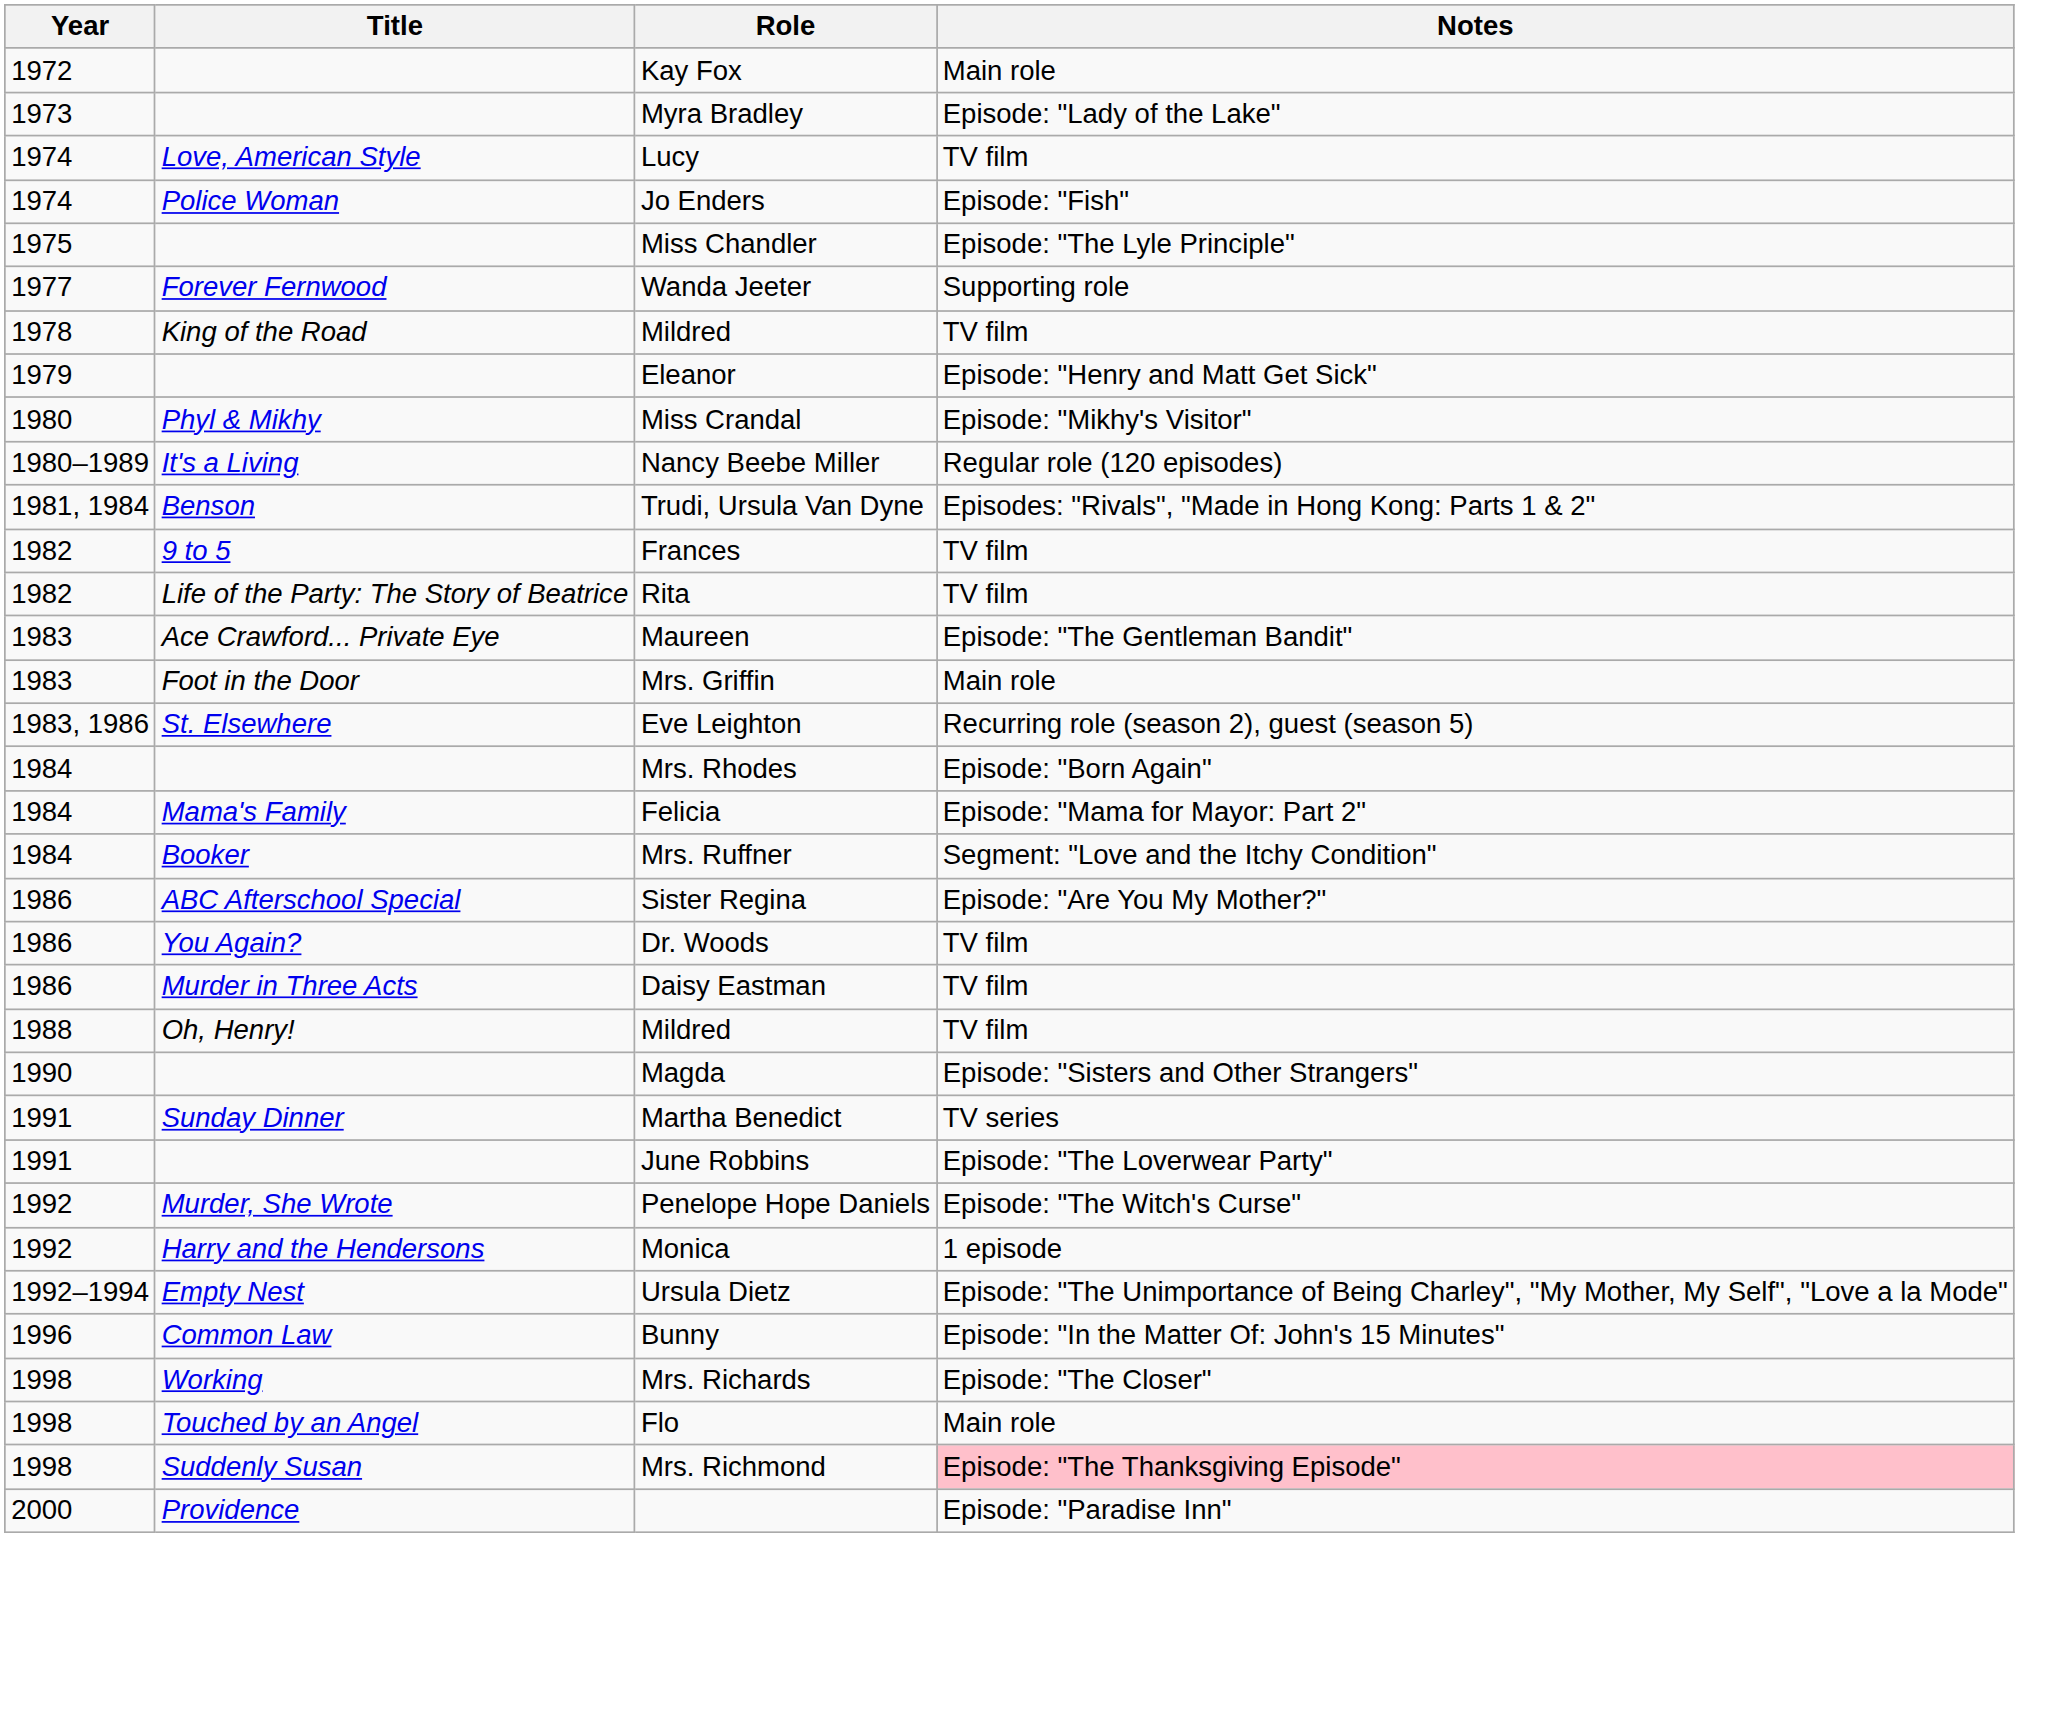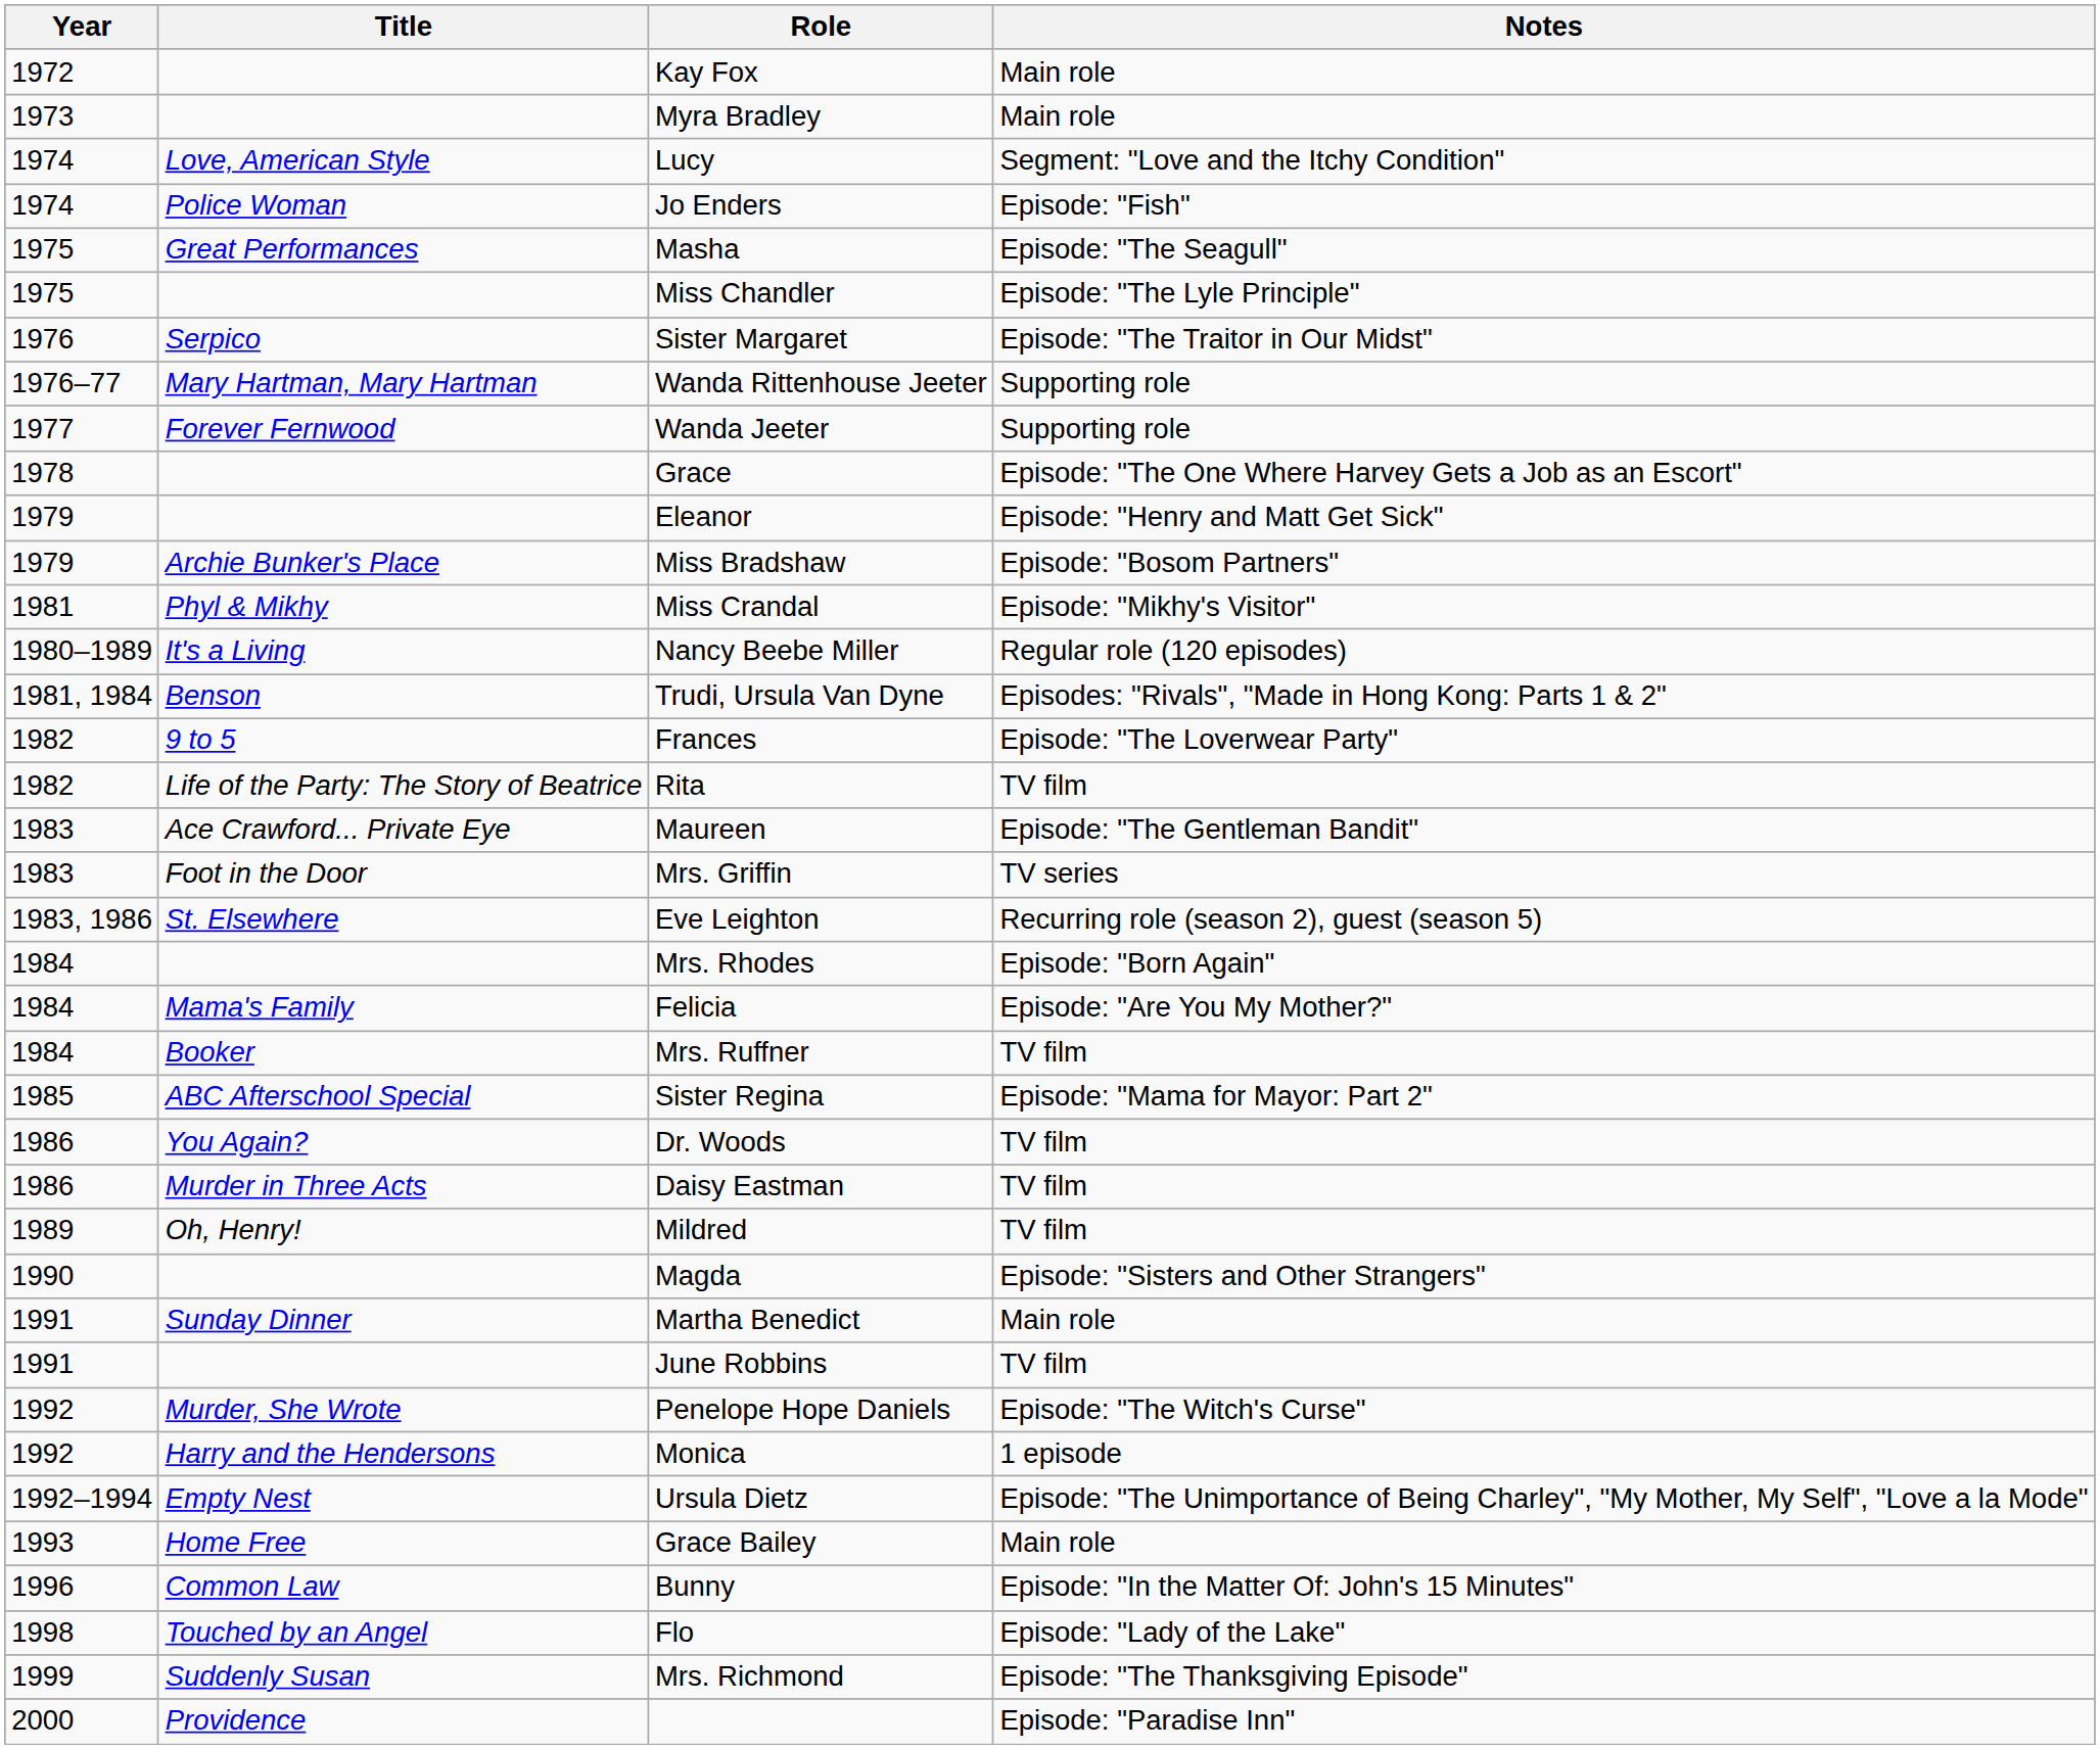 <table class="wikitable sortable">
 <tr>
 <th>Year</th>
 <th>Title</th>
 <th>Role</th>
 <th class="unsortable">Notes</th>
 </tr>
 <tr>
 <td>1972</td>
 <td><em></em></td>
 <td>Kay Fox</td>
 <td>Main role</td>
 </tr>
 <tr>
 <td>1973</td>
 <td><em></em></td>
 <td>Myra Bradley</td>
-<td>Episode: "Lady of the Lake"</td>
+<td>Main role</td>
 </tr>
 <tr>
 <td>1974</td>
 <td><em><a href='#'>Love, American Style</a></em></td>
 <td>Lucy</td>
-<td>TV film</td>
+<td>Segment: "Love and the Itchy Condition"</td>
 </tr>
 <tr>
 <td>1974</td>
 <td><em><a href='#'>Police Woman</a></em></td>
 <td>Jo Enders</td>
 <td>Episode: "Fish"</td>
 </tr>
 <tr>
 <td>1975</td>
+<td><em><a href='#'>Great Performances</a></em></td>
+<td>Masha</td>
+<td>Episode: "The Seagull"</td>
+</tr>
+<tr>
+<td>1975</td>
 <td><em></em></td>
 <td>Miss Chandler</td>
 <td>Episode: "The Lyle Principle"</td>
+</tr>
+<tr>
+<td>1976</td>
+<td><em><a href='#'>Serpico</a></em></td>
+<td>Sister Margaret</td>
+<td>Episode: "The Traitor in Our Midst"</td>
+</tr>
+<tr>
+<td>1976–77</td>
+<td><em><a href='#'>Mary Hartman, Mary Hartman</a></em></td>
+<td>Wanda Rittenhouse Jeeter</td>
+<td>Supporting role</td>
 </tr>
 <tr>
 <td>1977</td>
 <td><em><a href='#'>Forever Fernwood</a></em></td>
 <td>Wanda Jeeter</td>
 <td>Supporting role</td>
 </tr>
 <tr>
 <td>1978</td>
-<td><em>King of the Road</em></td>
-<td>Mildred</td>
-<td>TV film</td>
+<td><em></em></td>
+<td>Grace</td>
+<td>Episode: "The One Where Harvey Gets a Job as an Escort"</td>
 </tr>
 <tr>
 <td>1979</td>
 <td><em></em></td>
 <td>Eleanor</td>
 <td>Episode: "Henry and Matt Get Sick"</td>
 </tr>
 <tr>
-<td>1980</td>
+<td>1979</td>
+<td><em><a href='#'>Archie Bunker's Place</a></em></td>
+<td>Miss Bradshaw</td>
+<td>Episode: "Bosom Partners"</td>
+</tr>
+<tr>
+<td>1981</td>
 <td><em><a href='#'>Phyl & Mikhy</a></em></td>
 <td>Miss Crandal</td>
 <td>Episode: "Mikhy's Visitor"</td>
 </tr>
 <tr>
 <td>1980–1989</td>
 <td><em><a href='#'>It's a Living</a></em></td>
 <td>Nancy Beebe Miller</td>
 <td>Regular role (120 episodes)</td>
 </tr>
 <tr>
 <td>1981, 1984</td>
 <td><em><a href='#'>Benson</a></em></td>
 <td>Trudi, Ursula Van Dyne</td>
 <td>Episodes: "Rivals", "Made in Hong Kong: Parts 1 & 2"</td>
 </tr>
 <tr>
 <td>1982</td>
 <td><em><a href='#'>9 to 5</a></em></td>
 <td>Frances</td>
-<td>TV film</td>
+<td>Episode: "The Loverwear Party"</td>
 </tr>
 <tr>
 <td>1982</td>
 <td><em>Life of the Party: The Story of Beatrice</em></td>
 <td>Rita</td>
 <td>TV film</td>
 </tr>
 <tr>
 <td>1983</td>
 <td><em>Ace Crawford... Private Eye</em></td>
 <td>Maureen</td>
 <td>Episode: "The Gentleman Bandit"</td>
 </tr>
 <tr>
 <td>1983</td>
 <td><em>Foot in the Door</em></td>
 <td>Mrs. Griffin</td>
-<td>Main role</td>
+<td>TV series</td>
 </tr>
 <tr>
 <td>1983, 1986</td>
 <td><em><a href='#'>St. Elsewhere</a></em></td>
 <td>Eve Leighton</td>
 <td>Recurring role (season 2), guest (season 5)</td>
 </tr>
 <tr>
 <td>1984</td>
 <td><em></em></td>
 <td>Mrs. Rhodes</td>
 <td>Episode: "Born Again"</td>
 </tr>
 <tr>
 <td>1984</td>
 <td><em><a href='#'>Mama's Family</a></em></td>
 <td>Felicia</td>
-<td>Episode: "Mama for Mayor: Part 2"</td>
+<td>Episode: "Are You My Mother?"</td>
 </tr>
 <tr>
 <td>1984</td>
 <td><em><a href='#'>Booker</a></em></td>
 <td>Mrs. Ruffner</td>
-<td>Segment: "Love and the Itchy Condition"</td>
+<td>TV film</td>
 </tr>
 <tr>
-<td>1986</td>
+<td>1985</td>
 <td><em><a href='#'>ABC Afterschool Special</a></em></td>
 <td>Sister Regina</td>
-<td>Episode: "Are You My Mother?"</td>
+<td>Episode: "Mama for Mayor: Part 2"</td>
 </tr>
 <tr>
 <td>1986</td>
 <td><em><a href='#'>You Again?</a></em></td>
 <td>Dr. Woods</td>
 <td>TV film</td>
 </tr>
 <tr>
 <td>1986</td>
 <td><em><a href='#'>Murder in Three Acts</a></em></td>
 <td>Daisy Eastman</td>
 <td>TV film</td>
 </tr>
 <tr>
-<td>1988</td>
+<td>1989</td>
 <td><em>Oh, Henry!</em></td>
 <td>Mildred</td>
 <td>TV film</td>
 </tr>
 <tr>
 <td>1990</td>
 <td><em></em></td>
 <td>Magda</td>
 <td>Episode: "Sisters and Other Strangers"</td>
 </tr>
 <tr>
 <td>1991</td>
 <td><em><a href='#'>Sunday Dinner</a></em></td>
 <td>Martha Benedict</td>
-<td>TV series</td>
+<td>Main role</td>
 </tr>
 <tr>
 <td>1991</td>
 <td><em></em></td>
 <td>June Robbins</td>
-<td>Episode: "The Loverwear Party"</td>
+<td>TV film</td>
 </tr>
 <tr>
 <td>1992</td>
 <td><em><a href='#'>Murder, She Wrote</a></em></td>
 <td>Penelope Hope Daniels</td>
 <td>Episode: "The Witch's Curse"</td>
 </tr>
 <tr>
 <td>1992</td>
 <td><em><a href='#'>Harry and the Hendersons</a></em></td>
 <td>Monica</td>
 <td>1 episode</td>
 </tr>
 <tr>
 <td>1992–1994</td>
 <td><em><a href='#'>Empty Nest</a></em></td>
 <td>Ursula Dietz</td>
 <td>Episode: "The Unimportance of Being Charley", "My Mother, My Self", "Love a la Mode"</td>
 </tr>
 <tr>
+<td>1993</td>
+<td><em><a href='#'>Home Free</a></em></td>
+<td>Grace Bailey</td>
+<td>Main role</td>
+</tr>
+<tr>
 <td>1996</td>
 <td><em><a href='#'>Common Law</a></em></td>
 <td>Bunny</td>
 <td>Episode: "In the Matter Of: John's 15 Minutes"</td>
 </tr>
 <tr>
 <td>1998</td>
-<td><em><a href='#'>Working</a></em></td>
-<td>Mrs. Richards</td>
-<td>Episode: "The Closer"</td>
+<td><em><a href='#'>Touched by an Angel</a></em></td>
+<td>Flo</td>
+<td>Episode: "Lady of the Lake"</td>
 </tr>
 <tr>
-<td>1998</td>
-<td><em><a href='#'>Touched by an Angel</a></em></td>
-<td>Flo</td>
-<td>Main role</td>
-</tr>
-<tr>
-<td>1998</td>
+<td>1999</td>
 <td><em><a href='#'>Suddenly Susan</a></em></td>
 <td>Mrs. Richmond</td>
-<td style="background: pink;">Episode: "The Thanksgiving Episode"</td>
+<td>Episode: "The Thanksgiving Episode"</td>
 </tr>
 <tr>
 <td>2000</td>
 <td><em><a href='#'>Providence</a></em></td>
 <td></td>
 <td>Episode: "Paradise Inn"</td>
 </tr>
 </table>
